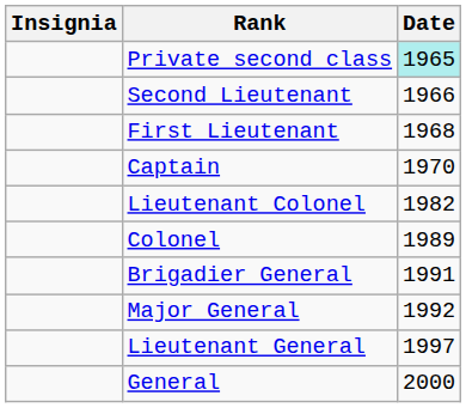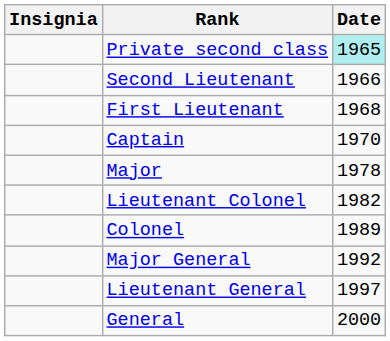 <table class="wikitable">
 <tr>
 <th>Insignia</th>
 <th>Rank</th>
 <th>Date</th>
 </tr>
 <tr>
 <td></td>
 <td><a href='#'>Private second class</a></td>
 <td style="background: paleturquoise;">1965</td>
 </tr>
 <tr>
 <td></td>
 <td><a href='#'>Second Lieutenant</a></td>
 <td>1966</td>
 </tr>
 <tr>
 <td></td>
 <td><a href='#'>First Lieutenant</a></td>
 <td>1968</td>
 </tr>
 <tr>
 <td></td>
 <td><a href='#'>Captain</a></td>
 <td>1970</td>
 </tr>
 <tr>
 <td></td>
+<td><a href='#'>Major</a></td>
+<td>1978</td>
+</tr>
+<tr>
+<td></td>
 <td><a href='#'>Lieutenant Colonel</a></td>
 <td>1982</td>
 </tr>
 <tr>
 <td></td>
 <td><a href='#'>Colonel</a></td>
 <td>1989</td>
-</tr>
-<tr>
-<td></td>
-<td><a href='#'>Brigadier General</a></td>
-<td>1991</td>
 </tr>
 <tr>
 <td></td>
 <td><a href='#'>Major General</a></td>
 <td>1992</td>
 </tr>
 <tr>
 <td></td>
 <td><a href='#'>Lieutenant General</a></td>
 <td>1997</td>
 </tr>
 <tr>
 <td></td>
 <td><a href='#'>General</a></td>
 <td>2000</td>
 </tr>
 </table>
